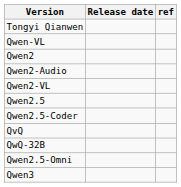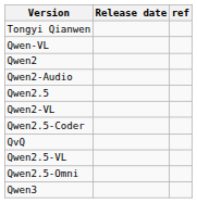 <table class="wikitable sortable">
 <tr>
 <th>Version</th>
 <th>Release date</th>
 <th class="unsortable">ref</th>
 </tr>
 <tr>
 <td>Tongyi Qianwen</td>
 <td></td>
 <td></td>
 </tr>
 <tr>
 <td>Qwen-VL</td>
 <td></td>
 <td></td>
 </tr>
 <tr>
 <td>Qwen2</td>
 <td></td>
 <td></td>
 </tr>
 <tr>
 <td>Qwen2-Audio</td>
 <td></td>
 <td></td>
 </tr>
 <tr>
-<td>Qwen2-VL</td>
+<td>Qwen2.5</td>
 <td></td>
 <td></td>
 </tr>
 <tr>
-<td>Qwen2.5</td>
+<td>Qwen2-VL</td>
 <td></td>
 <td></td>
 </tr>
 <tr>
 <td>Qwen2.5-Coder</td>
 <td></td>
 <td></td>
 </tr>
 <tr>
 <td>QvQ</td>
 <td></td>
 <td></td>
 </tr>
 <tr>
-<td>QwQ-32B</td>
+<td>Qwen2.5-VL</td>
 <td></td>
 <td></td>
 </tr>
 <tr>
 <td>Qwen2.5-Omni</td>
 <td></td>
 <td></td>
 </tr>
 <tr>
 <td>Qwen3</td>
 <td></td>
 <td></td>
 </tr>
 </table>
